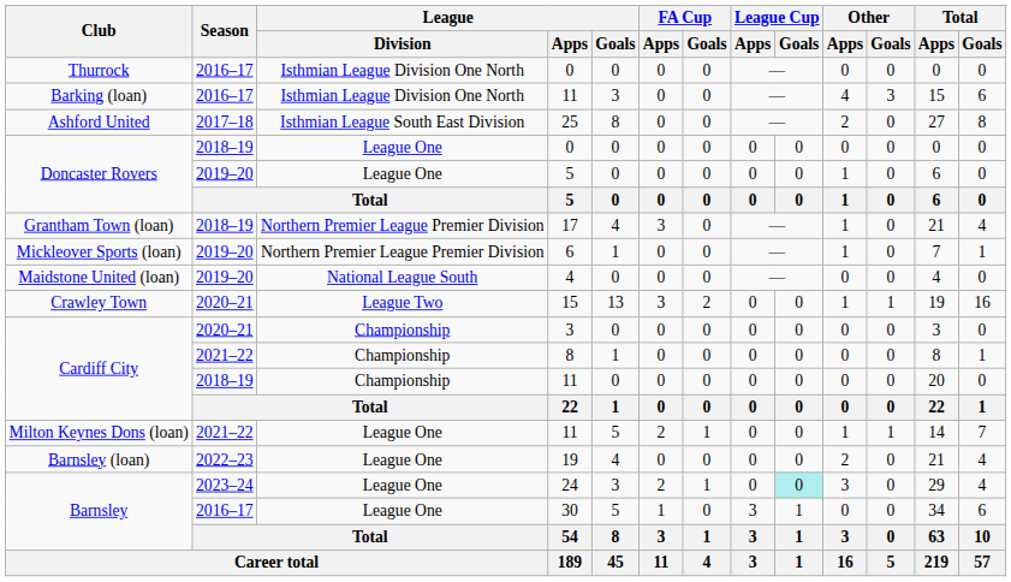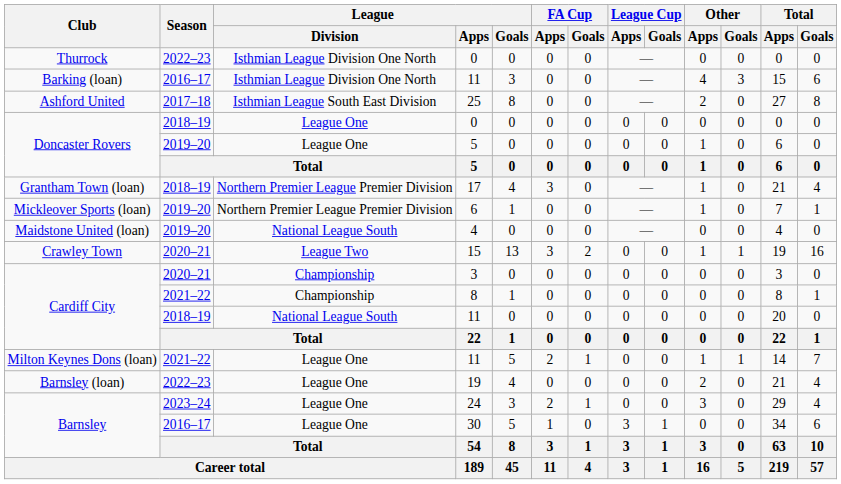 <table class=wikitable style="text-align: center">
 <tr>
 <th rowspan="2">Club</th>
 <th rowspan="2">Season</th>
 <th colspan="3">League</th>
 <th colspan="2"><a href='#'>FA Cup</a></th>
 <th colspan="2"><a href='#'>League Cup</a></th>
 <th colspan="2">Other</th>
 <th colspan="2">Total</th>
 </tr>
 <tr>
 <th>Division</th>
 <th>Apps</th>
 <th>Goals</th>
 <th>Apps</th>
 <th>Goals</th>
 <th>Apps</th>
 <th>Goals</th>
 <th>Apps</th>
 <th>Goals</th>
 <th>Apps</th>
 <th>Goals</th>
 </tr>
 <tr>
 <td><a href='#'>Thurrock</a></td>
-<td><a href='#'>2016–17</a></td>
+<td><a href='#'>2022–23</a></td>
 <td><a href='#'>Isthmian League</a> Division One North</td>
 <td>0</td>
 <td>0</td>
 <td>0</td>
 <td>0</td>
 <td colspan=2>—</td>
 <td>0</td>
 <td>0</td>
 <td>0</td>
 <td>0</td>
 </tr>
 <tr>
 <td><a href='#'>Barking</a> (loan)</td>
 <td><a href='#'>2016–17</a></td>
 <td><a href='#'>Isthmian League</a> Division One North</td>
 <td>11</td>
 <td>3</td>
 <td>0</td>
 <td>0</td>
 <td colspan=2>—</td>
 <td>4</td>
 <td>3</td>
 <td>15</td>
 <td>6</td>
 </tr>
 <tr>
 <td><a href='#'>Ashford United</a></td>
 <td><a href='#'>2017–18</a></td>
 <td><a href='#'>Isthmian League</a> South East Division</td>
 <td>25</td>
 <td>8</td>
 <td>0</td>
 <td>0</td>
 <td colspan=2>—</td>
 <td>2</td>
 <td>0</td>
 <td>27</td>
 <td>8</td>
 </tr>
 <tr>
 <td rowspan="3"><a href='#'>Doncaster Rovers</a></td>
 <td><a href='#'>2018–19</a></td>
 <td><a href='#'>League One</a></td>
 <td>0</td>
 <td>0</td>
 <td>0</td>
 <td>0</td>
 <td>0</td>
 <td>0</td>
 <td>0</td>
 <td>0</td>
 <td>0</td>
 <td>0</td>
 </tr>
 <tr>
 <td><a href='#'>2019–20</a></td>
 <td>League One</td>
 <td>5</td>
 <td>0</td>
 <td>0</td>
 <td>0</td>
 <td>0</td>
 <td>0</td>
 <td>1</td>
 <td>0</td>
 <td>6</td>
 <td>0</td>
 </tr>
 <tr>
 <th colspan="2">Total</th>
 <th>5</th>
 <th>0</th>
 <th>0</th>
 <th>0</th>
 <th>0</th>
 <th>0</th>
 <th>1</th>
 <th>0</th>
 <th>6</th>
 <th>0</th>
 </tr>
 <tr>
 <td><a href='#'>Grantham Town</a> (loan)</td>
 <td><a href='#'>2018–19</a></td>
 <td><a href='#'>Northern Premier League</a> Premier Division</td>
 <td>17</td>
 <td>4</td>
 <td>3</td>
 <td>0</td>
 <td colspan=2>—</td>
 <td>1</td>
 <td>0</td>
 <td>21</td>
 <td>4</td>
 </tr>
 <tr>
 <td><a href='#'>Mickleover Sports</a> (loan)</td>
 <td><a href='#'>2019–20</a></td>
 <td>Northern Premier League Premier Division</td>
 <td>6</td>
 <td>1</td>
 <td>0</td>
 <td>0</td>
 <td colspan="2">—</td>
 <td>1</td>
 <td>0</td>
 <td>7</td>
 <td>1</td>
 </tr>
 <tr>
 <td><a href='#'>Maidstone United</a> (loan)</td>
 <td><a href='#'>2019–20</a></td>
 <td><a href='#'>National League South</a></td>
 <td>4</td>
 <td>0</td>
 <td>0</td>
 <td>0</td>
 <td colspan="2">—</td>
 <td>0</td>
 <td>0</td>
 <td>4</td>
 <td>0</td>
 </tr>
 <tr>
 <td><a href='#'>Crawley Town</a></td>
 <td><a href='#'>2020–21</a></td>
 <td><a href='#'>League Two</a></td>
 <td>15</td>
 <td>13</td>
 <td>3</td>
 <td>2</td>
 <td>0</td>
 <td>0</td>
 <td>1</td>
 <td>1</td>
 <td>19</td>
 <td>16</td>
 </tr>
 <tr>
 <td rowspan=4><a href='#'>Cardiff City</a></td>
 <td><a href='#'>2020–21</a></td>
 <td><a href='#'>Championship</a></td>
 <td>3</td>
 <td>0</td>
 <td>0</td>
 <td>0</td>
 <td>0</td>
 <td>0</td>
 <td>0</td>
 <td>0</td>
 <td>3</td>
 <td>0</td>
 </tr>
 <tr>
 <td><a href='#'>2021–22</a></td>
 <td>Championship</td>
 <td>8</td>
 <td>1</td>
 <td>0</td>
 <td>0</td>
 <td>0</td>
 <td>0</td>
 <td>0</td>
 <td>0</td>
 <td>8</td>
 <td>1</td>
 </tr>
 <tr>
 <td><a href='#'>2018–19</a></td>
-<td>Championship</td>
+<td><a href='#'>National League South</a></td>
 <td>11</td>
 <td>0</td>
 <td>0</td>
 <td>0</td>
 <td>0</td>
 <td>0</td>
 <td>0</td>
 <td>0</td>
 <td>20</td>
 <td>0</td>
 </tr>
 <tr>
 <th colspan="2">Total</th>
 <th>22</th>
 <th>1</th>
 <th>0</th>
 <th>0</th>
 <th>0</th>
 <th>0</th>
 <th>0</th>
 <th>0</th>
 <th>22</th>
 <th>1</th>
 </tr>
 <tr>
 <td><a href='#'>Milton Keynes Dons</a> (loan)</td>
 <td><a href='#'>2021–22</a></td>
 <td>League One</td>
 <td>11</td>
 <td>5</td>
 <td>2</td>
 <td>1</td>
 <td>0</td>
 <td>0</td>
 <td>1</td>
 <td>1</td>
 <td>14</td>
 <td>7</td>
 </tr>
 <tr>
 <td><a href='#'>Barnsley</a> (loan)</td>
 <td><a href='#'>2022–23</a></td>
 <td>League One</td>
 <td>19</td>
 <td>4</td>
 <td>0</td>
 <td>0</td>
 <td>0</td>
 <td>0</td>
 <td>2</td>
 <td>0</td>
 <td>21</td>
 <td>4</td>
 </tr>
 <tr>
 <td rowspan=3><a href='#'>Barnsley</a></td>
 <td><a href='#'>2023–24</a></td>
 <td>League One</td>
 <td>24</td>
 <td>3</td>
 <td>2</td>
 <td>1</td>
 <td>0</td>
-<td style="background: paleturquoise;">0</td>
+<td>0</td>
 <td>3</td>
 <td>0</td>
 <td>29</td>
 <td>4</td>
 </tr>
 <tr>
 <td><a href='#'>2016–17</a></td>
 <td>League One</td>
 <td>30</td>
 <td>5</td>
 <td>1</td>
 <td>0</td>
 <td>3</td>
 <td>1</td>
 <td>0</td>
 <td>0</td>
 <td>34</td>
 <td>6</td>
 </tr>
 <tr>
 <th colspan="2">Total</th>
 <th>54</th>
 <th>8</th>
 <th>3</th>
 <th>1</th>
 <th>3</th>
 <th>1</th>
 <th>3</th>
 <th>0</th>
 <th>63</th>
 <th>10</th>
 </tr>
 <tr>
 <th colspan="3">Career total</th>
 <th>189</th>
 <th>45</th>
 <th>11</th>
 <th>4</th>
 <th>3</th>
 <th>1</th>
 <th>16</th>
 <th>5</th>
 <th>219</th>
 <th>57</th>
 </tr>
 </table>
